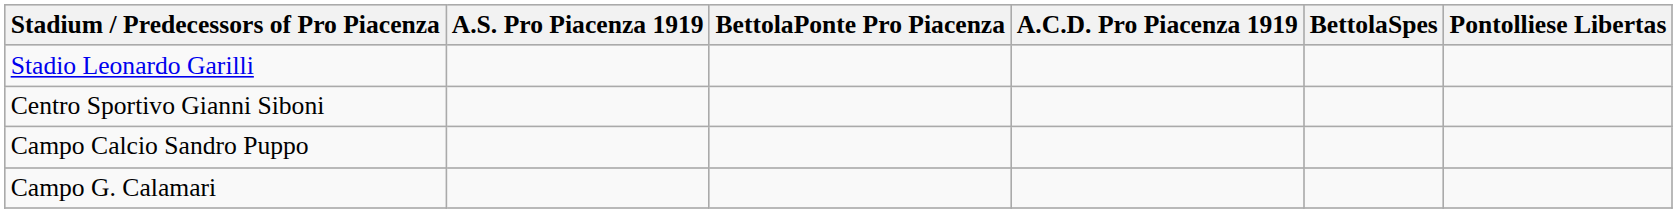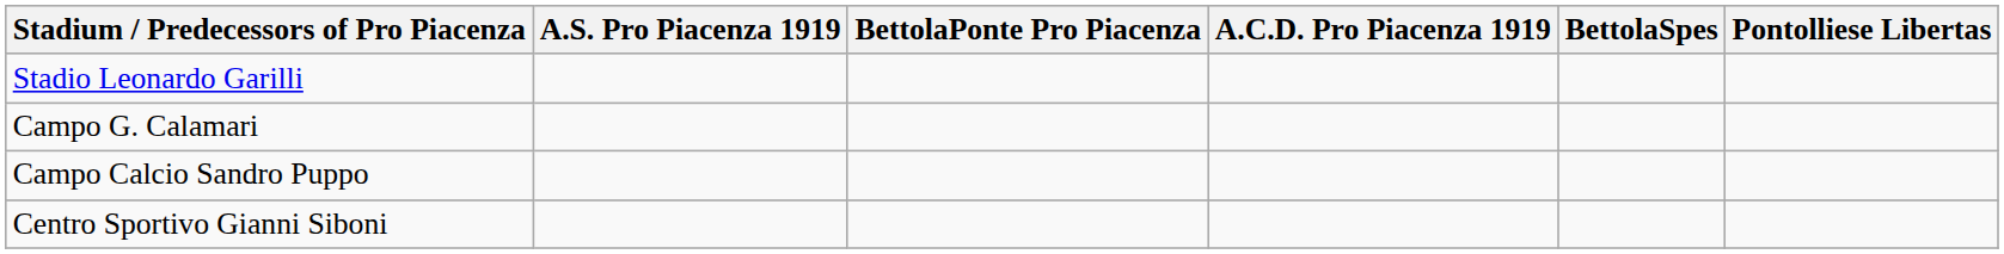 <table class="wikitable">
 <tr>
 <th>Stadium / Predecessors of Pro Piacenza</th>
 <th>A.S. Pro Piacenza 1919</th>
 <th>BettolaPonte Pro Piacenza</th>
 <th>A.C.D. Pro Piacenza 1919</th>
 <th>BettolaSpes</th>
 <th>Pontolliese Libertas</th>
 </tr>
 <tr>
 <td><a href='#'>Stadio Leonardo Garilli</a></td>
 <td></td>
 <td></td>
 <td></td>
 <td></td>
 </tr>
 <tr>
-<td>Centro Sportivo Gianni Siboni</td>
+<td>Campo G. Calamari</td>
 <td></td>
 <td></td>
 <td></td>
 <td></td>
 <td></td>
 </tr>
 <tr>
 <td>Campo Calcio Sandro Puppo</td>
 <td></td>
 <td></td>
 <td></td>
 <td></td>
 </tr>
 <tr>
-<td>Campo G. Calamari</td>
+<td>Centro Sportivo Gianni Siboni</td>
 <td></td>
 <td></td>
 <td></td>
 <td></td>
 <td></td>
 </tr>
 </table>
